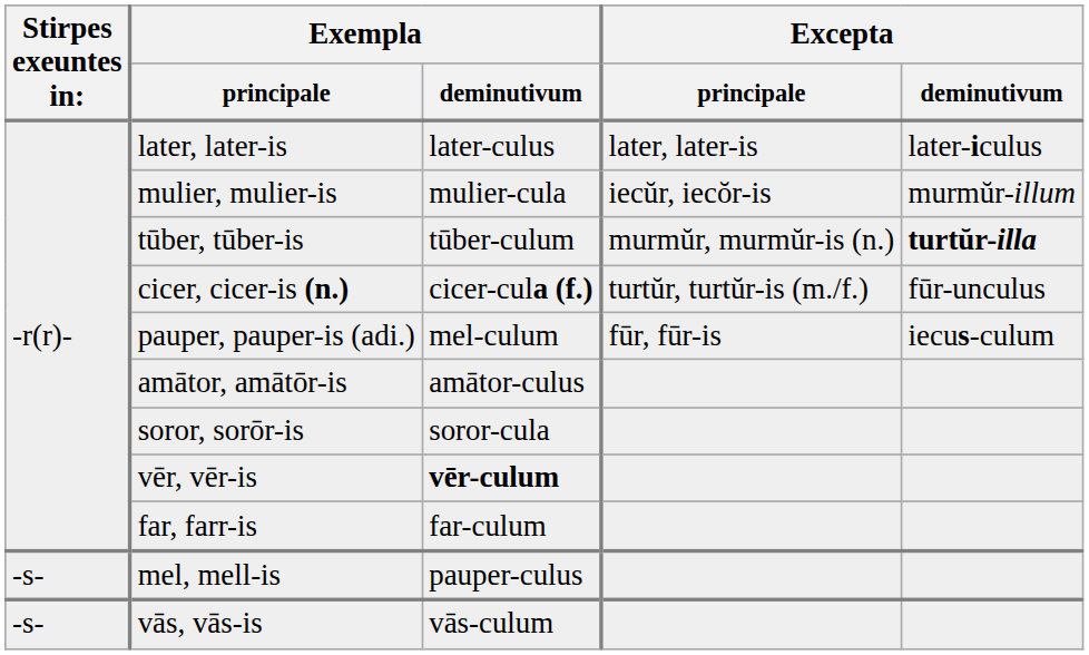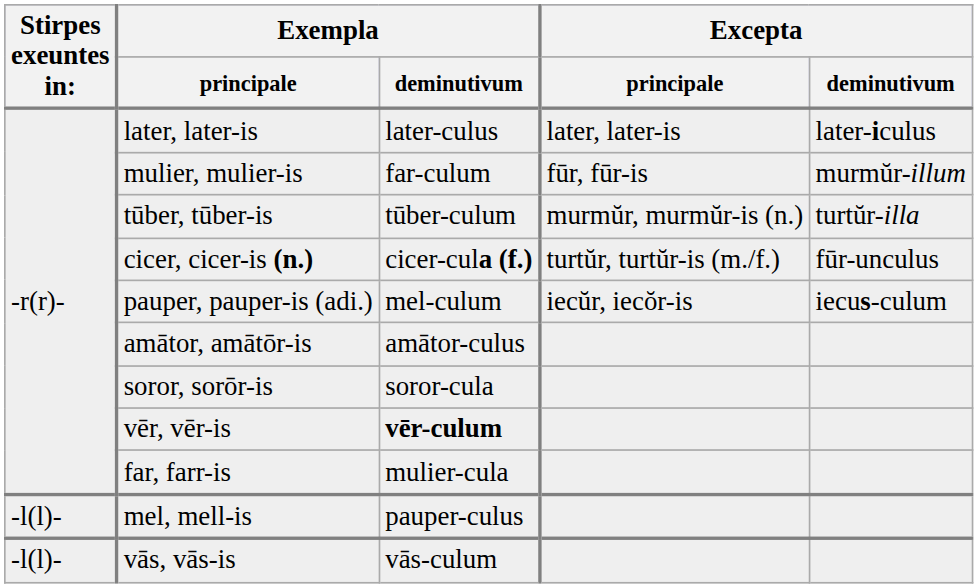 <table class="wikitable">
 <tr style="background:#ccccff;">
 <th rowspan=2 style="border-right:2px solid grey;">Stirpes <br> exeuntes <br> in:</th>
 <th colspan=2>Exempla</th>
 <th colspan=2 style="border-left:2px solid grey;">Excepta</th>
 </tr>
 <tr style="background:#ccccff;">
 <th><small>principale</small></th>
 <th><small>deminutivum</small></th>
 <th style="border-left:2px solid grey;"><small>principale</small></th>
 <th><small>deminutivum</small></th>
 </tr>
 <tr style="background:#efefef; border-top:2px solid grey;">
 <td rowspan=9 style="border-right:2px solid grey;">-r(r)-</td>
 <td>later, later-is</td>
 <td>later-culus</td>
 <td style="border-left:2px solid grey;">later, later-is</td>
 <td>later-<strong>i</strong>culus</td>
 </tr>
 <tr style="background:#efefef;">
 <td>mulier, mulier-is</td>
-<td>mulier-cula</td>
-<td style="border-left:2px solid grey;">iecŭr, iecŏr-is</td>
+<td>far-culum</td>
+<td style="border-left:2px solid grey;">fūr, fūr-is</td>
 <td>murmŭr-<em>illum</em></td>
 </tr>
 <tr style="background:#efefef;">
 <td>tūber, tūber-is</td>
 <td>tūber-culum</td>
 <td style="border-left:2px solid grey;">murmŭr, murmŭr-is (n.)</td>
-<td><strong>turtŭr-<em>illa</em></strong></td>
+<td>turtŭr-<em>illa</em></td>
 </tr>
 <tr style="background:#efefef;">
 <td>cicer, cicer-is <strong>(n.)</strong></td>
 <td>cicer-cul<strong>a (f.)</strong></td>
 <td style="border-left:2px solid grey;">turtŭr, turtŭr-is (m./f.)</td>
 <td>fūr-unculus</td>
 </tr>
 <tr style="background:#efefef;">
 <td>pauper, pauper-is (adi.)</td>
 <td>mel-culum</td>
-<td style="border-left:2px solid grey;">fūr, fūr-is</td>
+<td style="border-left:2px solid grey;">iecŭr, iecŏr-is</td>
 <td>iecu<strong>s</strong>-culum</td>
 </tr>
 <tr style="background:#efefef;">
 <td>amātor, amātōr-is</td>
 <td>amātor-culus</td>
 <td style="border-left:2px solid grey;"></td>
 <td></td>
 </tr>
 <tr style="background:#efefef;">
 <td>soror, sorōr-is</td>
 <td>soror-cula</td>
 <td style="border-left:2px solid grey;"></td>
 <td></td>
 </tr>
 <tr style="background:#efefef;">
 <td>vēr, vēr-is</td>
 <td><strong>vēr-culum</strong></td>
 <td style="border-left:2px solid grey;"></td>
 <td></td>
 </tr>
 <tr style="background:#efefef;">
 <td>far, farr-is</td>
-<td>far-culum</td>
+<td>mulier-cula</td>
 <td style="border-left:2px solid grey;"></td>
 <td></td>
 </tr>
 <tr style="background:#efefef; border-top:2px solid grey;">
-<td rowspan=1 style="border-right:2px solid grey;">-s-</td>
+<td rowspan=1 style="border-right:2px solid grey;">-l(l)-</td>
 <td>mel, mell-is</td>
 <td>pauper-culus</td>
 <td style="border-left:2px solid grey;"></td>
 <td></td>
 </tr>
 <tr style="background:#efefef; border-top:2px solid grey;">
-<td rowspan=1 style="border-right:2px solid grey;">-s-</td>
+<td rowspan=1 style="border-right:2px solid grey;">-l(l)-</td>
 <td>vās, vās-is</td>
 <td>vās-culum</td>
 <td style="border-left:2px solid grey;"></td>
 <td></td>
 </tr>
 </table>
